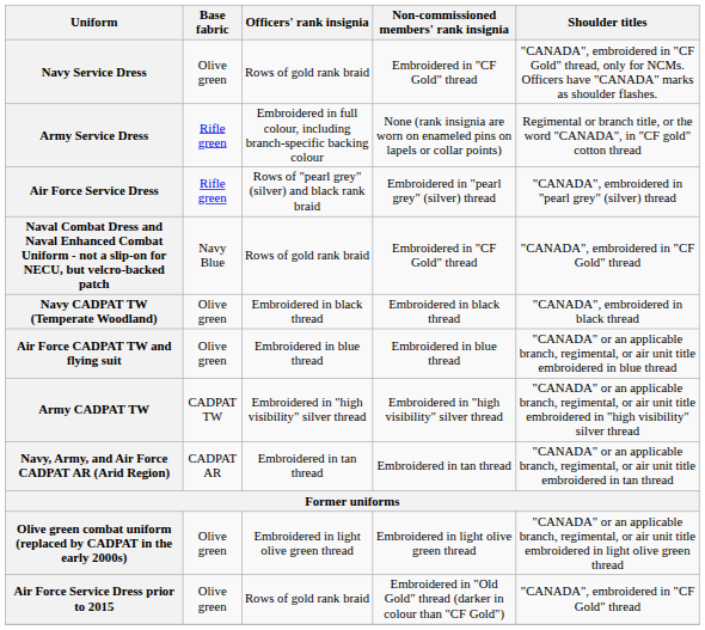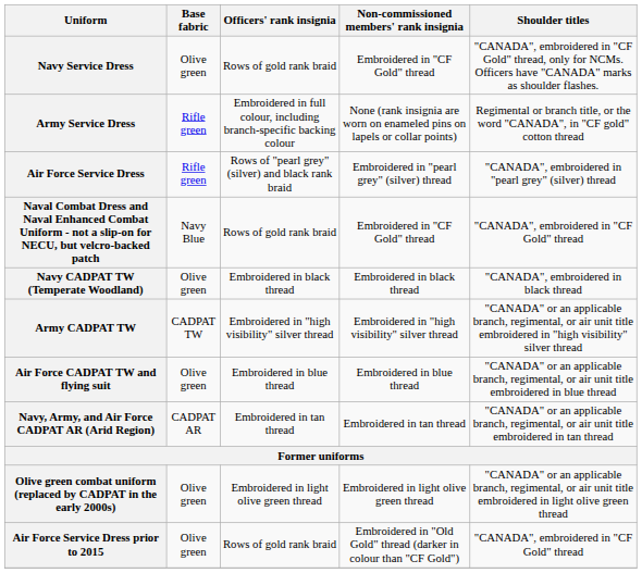 <table class="wikitable" style="text-align: center;">
 <tr>
 <th>Uniform</th>
 <th>Base fabric</th>
 <th>Officers' rank insignia</th>
 <th>Non-commissioned members' rank insignia</th>
 <th>Shoulder titles</th>
 </tr>
 <tr>
 <th>Navy Service Dress</th>
 <td>Olive green</td>
 <td>Rows of gold rank braid</td>
 <td>Embroidered in "CF Gold" thread</td>
 <td>"CANADA", embroidered in "CF Gold" thread, only for NCMs. Officers have "CANADA" marks as shoulder flashes.</td>
 </tr>
 <tr>
 <th>Army Service Dress</th>
 <td><a href='#'>Rifle green</a></td>
 <td>Embroidered in full colour, including branch-specific backing colour</td>
 <td>None (rank insignia are worn on enameled pins on lapels or collar points)</td>
 <td>Regimental or branch title, or the word "CANADA", in "CF gold" cotton thread</td>
 </tr>
 <tr>
 <th>Air Force Service Dress</th>
 <td><a href='#'>Rifle green</a></td>
 <td>Rows of "pearl grey" (silver) and black rank braid</td>
 <td>Embroidered in "pearl grey" (silver) thread</td>
 <td>"CANADA", embroidered in "pearl grey" (silver) thread</td>
 </tr>
 <tr>
 <th>Naval Combat Dress and Naval Enhanced Combat Uniform - not a slip-on for NECU, but velcro-backed patch</th>
 <td>Navy Blue</td>
 <td>Rows of gold rank braid</td>
 <td>Embroidered in "CF Gold" thread</td>
 <td>"CANADA", embroidered in "CF Gold" thread</td>
 </tr>
 <tr>
 <th>Navy CADPAT TW (Temperate Woodland)</th>
 <td>Olive green</td>
 <td>Embroidered in black thread</td>
 <td>Embroidered in black thread</td>
 <td>"CANADA", embroidered in black thread</td>
 </tr>
 <tr>
+<th>Army CADPAT TW</th>
+<td>CADPAT TW</td>
+<td>Embroidered in "high visibility" silver thread</td>
+<td>Embroidered in "high visibility" silver thread</td>
+<td>"CANADA" or an applicable branch, regimental, or air unit title embroidered in "high visibility" silver thread</td>
+</tr>
+<tr>
 <th>Air Force CADPAT TW and flying suit</th>
 <td>Olive green</td>
 <td>Embroidered in blue thread</td>
 <td>Embroidered in blue thread</td>
 <td>"CANADA" or an applicable branch, regimental, or air unit title embroidered in blue thread</td>
-</tr>
-<tr>
-<th>Army CADPAT TW</th>
-<td>CADPAT TW</td>
-<td>Embroidered in "high visibility" silver thread</td>
-<td>Embroidered in "high visibility" silver thread</td>
-<td>"CANADA" or an applicable branch, regimental, or air unit title embroidered in "high visibility" silver thread</td>
 </tr>
 <tr>
 <th>Navy, Army, and Air Force CADPAT AR (Arid Region)</th>
 <td>CADPAT AR</td>
 <td>Embroidered in tan thread</td>
 <td>Embroidered in tan thread</td>
 <td>"CANADA" or an applicable branch, regimental, or air unit title embroidered in tan thread</td>
 </tr>
 <tr>
 <th colspan="5">Former uniforms</th>
 </tr>
 <tr>
 <th>Olive green combat uniform (replaced by CADPAT in the early 2000s)</th>
 <td>Olive green</td>
 <td>Embroidered in light olive green thread</td>
 <td>Embroidered in light olive green thread</td>
 <td>"CANADA" or an applicable branch, regimental, or air unit title embroidered in light olive green thread</td>
 </tr>
 <tr>
 <th>Air Force Service Dress prior to 2015</th>
 <td>Olive green</td>
 <td>Rows of gold rank braid</td>
 <td>Embroidered in "Old Gold" thread (darker in colour than "CF Gold")</td>
 <td>"CANADA", embroidered in "CF Gold" thread</td>
 </tr>
 <tr>
 </tr>
 </table>
